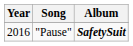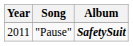 <table class="wikitable" style="text-align:center;">
 <tr>
 <th rowspan="1">Year</th>
 <th rowspan="1">Song</th>
 <th rowspan="1">Album</th>
 </tr>
 <tr style="font-size:smaller;">
 </tr>
 <tr>
-<td>2016</td>
+<td>2011</td>
 <td style="text-align:left;">"Pause"</td>
 <td style="text-align:left;"><strong><em>SafetySuit</em></strong></td>
 </tr>
 </table>
